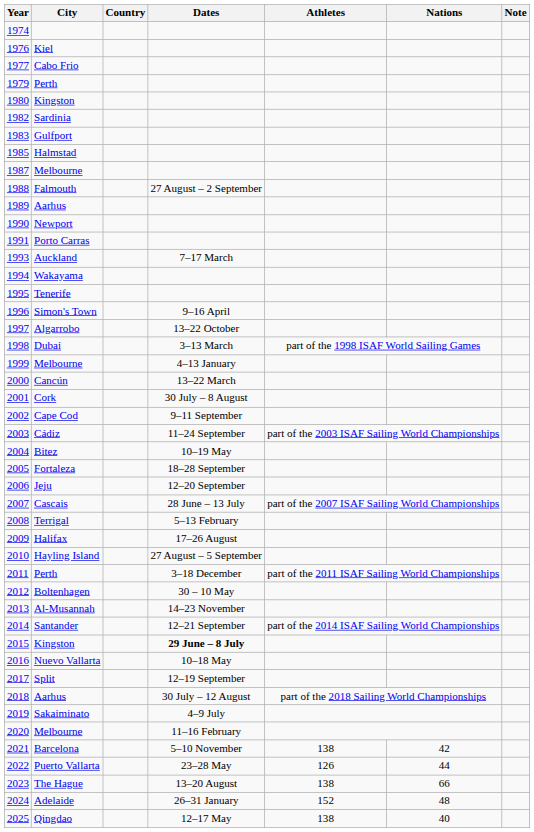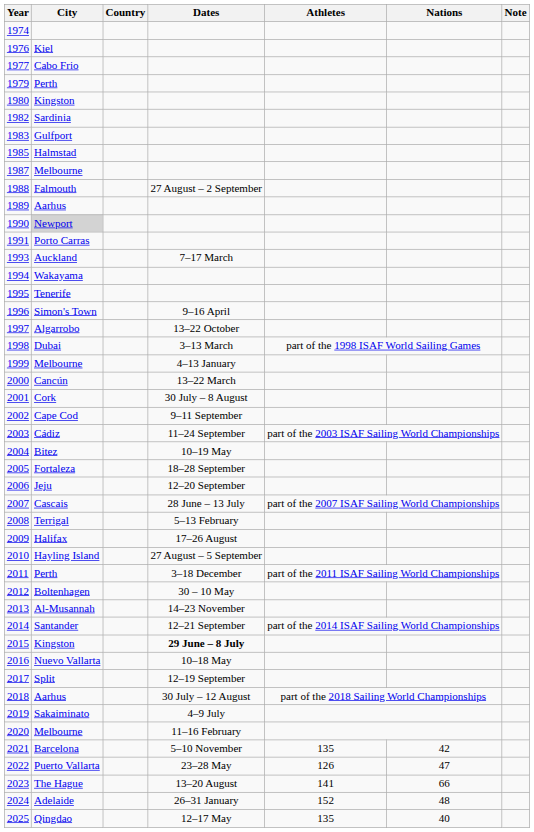 <table class="wikitable">
 <tr>
 <th>Year</th>
 <th>City</th>
 <th>Country</th>
 <th>Dates</th>
 <th>Athletes</th>
 <th>Nations</th>
 <th>Note</th>
 </tr>
 <tr>
 <td><a href='#'>1974</a></td>
 <td></td>
 <td></td>
 <td align=center></td>
 <td align=center></td>
 <td align=center></td>
 <td></td>
 </tr>
 <tr>
 <td><a href='#'>1976</a></td>
 <td><a href='#'>Kiel</a></td>
 <td></td>
 <td align=center></td>
 <td align=center></td>
 <td align=center></td>
 <td></td>
 </tr>
 <tr>
 <td><a href='#'>1977</a></td>
 <td><a href='#'>Cabo Frio</a></td>
 <td></td>
 <td align=center></td>
 <td align=center></td>
 <td align=center></td>
 <td></td>
 </tr>
 <tr>
 <td><a href='#'>1979</a></td>
 <td><a href='#'>Perth</a></td>
 <td></td>
 <td align=center></td>
 <td align=center></td>
 <td align=center></td>
 <td></td>
 </tr>
 <tr>
 <td><a href='#'>1980</a></td>
 <td><a href='#'>Kingston</a></td>
 <td></td>
 <td align=center></td>
 <td align=center></td>
 <td align=center></td>
 <td></td>
 </tr>
 <tr>
 <td><a href='#'>1982</a></td>
 <td><a href='#'>Sardinia</a></td>
 <td></td>
 <td align=center></td>
 <td align=center></td>
 <td align=center></td>
 <td></td>
 </tr>
 <tr>
 <td><a href='#'>1983</a></td>
 <td><a href='#'>Gulfport</a></td>
 <td></td>
 <td align=center></td>
 <td align=center></td>
 <td align=center></td>
 <td></td>
 </tr>
 <tr>
 <td><a href='#'>1985</a></td>
 <td><a href='#'>Halmstad</a></td>
 <td></td>
 <td align=center></td>
 <td align=center></td>
 <td align=center></td>
 <td></td>
 </tr>
 <tr>
 <td><a href='#'>1987</a></td>
 <td><a href='#'>Melbourne</a></td>
 <td></td>
 <td align=center></td>
 <td align=center></td>
 <td align=center></td>
 <td></td>
 </tr>
 <tr>
 <td><a href='#'>1988</a></td>
 <td><a href='#'>Falmouth</a></td>
 <td></td>
 <td align=center>27 August – 2 September</td>
 <td align=center></td>
 <td align=center></td>
 <td></td>
 </tr>
 <tr>
 <td><a href='#'>1989</a></td>
 <td><a href='#'>Aarhus</a></td>
 <td></td>
 <td align=center></td>
 <td align=center></td>
 <td align=center></td>
 <td></td>
 </tr>
 <tr>
 <td><a href='#'>1990</a></td>
-<td><a href='#'>Newport</a></td>
+<td style="background: lightgrey;"><a href='#'>Newport</a></td>
 <td></td>
 <td align=center></td>
 <td align=center></td>
 <td align=center></td>
 <td></td>
 </tr>
 <tr>
 <td><a href='#'>1991</a></td>
 <td><a href='#'>Porto Carras</a></td>
 <td></td>
 <td align=center></td>
 <td align=center></td>
 <td align=center></td>
 <td></td>
 </tr>
 <tr>
 <td><a href='#'>1993</a></td>
 <td><a href='#'>Auckland</a></td>
 <td></td>
 <td align=center>7–17 March</td>
 <td align=center></td>
 <td align=center></td>
 <td></td>
 </tr>
 <tr>
 <td><a href='#'>1994</a></td>
 <td><a href='#'>Wakayama</a></td>
 <td></td>
 <td align=center></td>
 <td align=center></td>
 <td align=center></td>
 <td></td>
 </tr>
 <tr>
 <td><a href='#'>1995</a></td>
 <td><a href='#'>Tenerife</a></td>
 <td></td>
 <td align=center></td>
 <td align=center></td>
 <td align=center></td>
 <td></td>
 </tr>
 <tr>
 <td><a href='#'>1996</a></td>
 <td><a href='#'>Simon's Town</a></td>
 <td></td>
 <td align=center>9–16 April</td>
 <td align=center></td>
 <td align=center></td>
 <td></td>
 </tr>
 <tr>
 <td><a href='#'>1997</a></td>
 <td><a href='#'>Algarrobo</a></td>
 <td></td>
 <td align=center>13–22 October</td>
 <td align=center></td>
 <td align=center></td>
 <td></td>
 </tr>
 <tr>
 <td><a href='#'>1998</a></td>
 <td><a href='#'>Dubai</a></td>
 <td></td>
 <td align=center>3–13 March</td>
 <td style="text-align:center;" colspan="2">part of the <a href='#'>1998 ISAF World Sailing Games</a></td>
 <td></td>
 </tr>
 <tr>
 <td><a href='#'>1999</a></td>
 <td><a href='#'>Melbourne</a></td>
 <td></td>
 <td align=center>4–13 January</td>
 <td align=center></td>
 <td align=center></td>
 <td></td>
 </tr>
 <tr>
 <td><a href='#'>2000</a></td>
 <td><a href='#'>Cancún</a></td>
 <td></td>
 <td align=center>13–22 March</td>
 <td align=center></td>
 <td align=center></td>
 <td></td>
 </tr>
 <tr>
 <td><a href='#'>2001</a></td>
 <td><a href='#'>Cork</a></td>
 <td></td>
 <td align=center>30 July – 8 August</td>
 <td align=center></td>
 <td align=center></td>
 <td></td>
 </tr>
 <tr>
 <td><a href='#'>2002</a></td>
 <td><a href='#'>Cape Cod</a></td>
 <td></td>
 <td align=center>9–11 September</td>
 <td align=center></td>
 <td align=center></td>
 <td></td>
 </tr>
 <tr>
 <td><a href='#'>2003</a></td>
 <td><a href='#'>Cádiz</a></td>
 <td></td>
 <td align=center>11–24 September</td>
 <td style="text-align:center;" colspan="2">part of the <a href='#'>2003 ISAF Sailing World Championships</a></td>
 <td></td>
 </tr>
 <tr>
 <td><a href='#'>2004</a></td>
 <td><a href='#'>Bitez</a></td>
 <td></td>
 <td align=center>10–19 May</td>
 <td align=center></td>
 <td align=center></td>
 <td></td>
 </tr>
 <tr>
 <td><a href='#'>2005</a></td>
 <td><a href='#'>Fortaleza</a></td>
 <td></td>
 <td align=center>18–28 September</td>
 <td align=center></td>
 <td align=center></td>
 <td></td>
 </tr>
 <tr>
 <td><a href='#'>2006</a></td>
 <td><a href='#'>Jeju</a></td>
 <td></td>
 <td align=center>12–20 September</td>
 <td align=center></td>
 <td align=center></td>
 <td></td>
 </tr>
 <tr>
 <td><a href='#'>2007</a></td>
 <td><a href='#'>Cascais</a></td>
 <td></td>
 <td align=center>28 June – 13 July</td>
 <td style="text-align:center;" colspan="2">part of the <a href='#'>2007 ISAF Sailing World Championships</a></td>
 <td></td>
 </tr>
 <tr>
 <td><a href='#'>2008</a></td>
 <td><a href='#'>Terrigal</a></td>
 <td></td>
 <td align=center>5–13 February</td>
 <td align=center></td>
 <td align=center></td>
 <td></td>
 </tr>
 <tr>
 <td><a href='#'>2009</a></td>
 <td><a href='#'>Halifax</a></td>
 <td></td>
 <td align=center>17–26 August</td>
 <td align=center></td>
 <td align=center></td>
 <td></td>
 </tr>
 <tr>
 <td><a href='#'>2010</a></td>
 <td><a href='#'>Hayling Island</a></td>
 <td></td>
 <td align=center>27 August – 5 September</td>
 <td align=center></td>
 <td align=center></td>
 <td></td>
 </tr>
 <tr>
 <td><a href='#'>2011</a></td>
 <td><a href='#'>Perth</a></td>
 <td></td>
 <td align=center>3–18 December</td>
 <td style="text-align:center;" colspan="2">part of the <a href='#'>2011 ISAF Sailing World Championships</a></td>
 <td></td>
 </tr>
 <tr>
 <td><a href='#'>2012</a></td>
 <td><a href='#'>Boltenhagen</a></td>
 <td></td>
 <td align=center>30 – 10 May</td>
 <td align=center></td>
 <td align=center></td>
 <td></td>
 </tr>
 <tr>
 <td><a href='#'>2013</a></td>
 <td><a href='#'>Al-Musannah</a></td>
 <td></td>
 <td align=center>14–23 November</td>
 <td align=center></td>
 <td align=center></td>
 <td></td>
 </tr>
 <tr>
 <td><a href='#'>2014</a></td>
 <td><a href='#'>Santander</a></td>
 <td></td>
 <td align=center>12–21 September</td>
 <td style="text-align:center;" colspan="2">part of the <a href='#'>2014 ISAF Sailing World Championships</a></td>
 <td></td>
 </tr>
 <tr>
 <td><a href='#'>2015</a></td>
 <td><a href='#'>Kingston</a></td>
 <td></td>
 <td align=center><strong>29 June – 8 July</strong></td>
 <td align=center></td>
 <td align=center></td>
 <td></td>
 </tr>
 <tr>
 <td><a href='#'>2016</a></td>
 <td><a href='#'>Nuevo Vallarta</a></td>
 <td></td>
 <td align=center>10–18 May</td>
 <td align=center></td>
 <td align=center></td>
 <td></td>
 </tr>
 <tr>
 <td><a href='#'>2017</a></td>
 <td><a href='#'>Split</a></td>
 <td></td>
 <td align=center>12–19 September</td>
 <td align=center></td>
 <td align=center></td>
 <td></td>
 </tr>
 <tr>
 <td><a href='#'>2018</a></td>
 <td><a href='#'>Aarhus</a></td>
 <td></td>
 <td align=center>30 July – 12 August</td>
 <td style="text-align:center;" colspan="2">part of the <a href='#'>2018 Sailing World Championships</a></td>
 <td></td>
 </tr>
 <tr>
 <td><a href='#'>2019</a></td>
 <td><a href='#'>Sakaiminato</a></td>
 <td></td>
 <td align=center>4–9 July</td>
 <td style="text-align:center;" colspan="2"></td>
 <td></td>
 </tr>
 <tr>
 <td><a href='#'>2020</a></td>
 <td><a href='#'>Melbourne</a></td>
 <td></td>
 <td align=center>11–16 February</td>
 <td style="text-align:center;" colspan="2"></td>
 <td></td>
 </tr>
 <tr>
 <td><a href='#'>2021</a></td>
 <td><a href='#'>Barcelona</a></td>
 <td></td>
 <td align=center>5–10 November</td>
-<td align=center>138</td>
+<td align=center>135</td>
 <td align=center>42</td>
 <td></td>
 </tr>
 <tr>
 <td><a href='#'>2022</a></td>
 <td><a href='#'>Puerto Vallarta</a></td>
 <td></td>
 <td align=center>23–28 May</td>
 <td align=center>126</td>
-<td align=center>44</td>
+<td align=center>47</td>
 <td></td>
 </tr>
 <tr>
 <td><a href='#'>2023</a></td>
 <td><a href='#'>The Hague</a></td>
 <td></td>
 <td align=center>13–20 August</td>
-<td align=center>138</td>
+<td align=center>141</td>
 <td align=center>66</td>
 <td></td>
 </tr>
 <tr>
 <td><a href='#'>2024</a></td>
 <td><a href='#'>Adelaide</a></td>
 <td></td>
 <td align=center>26–31 January</td>
 <td align=center>152</td>
 <td align=center>48</td>
 <td></td>
 </tr>
 <tr>
 <td><a href='#'>2025</a></td>
 <td><a href='#'>Qingdao</a></td>
 <td></td>
 <td align=center>12–17 May</td>
-<td align=center>138</td>
+<td align=center>135</td>
 <td align=center>40</td>
 <td></td>
 </tr>
 </table>
